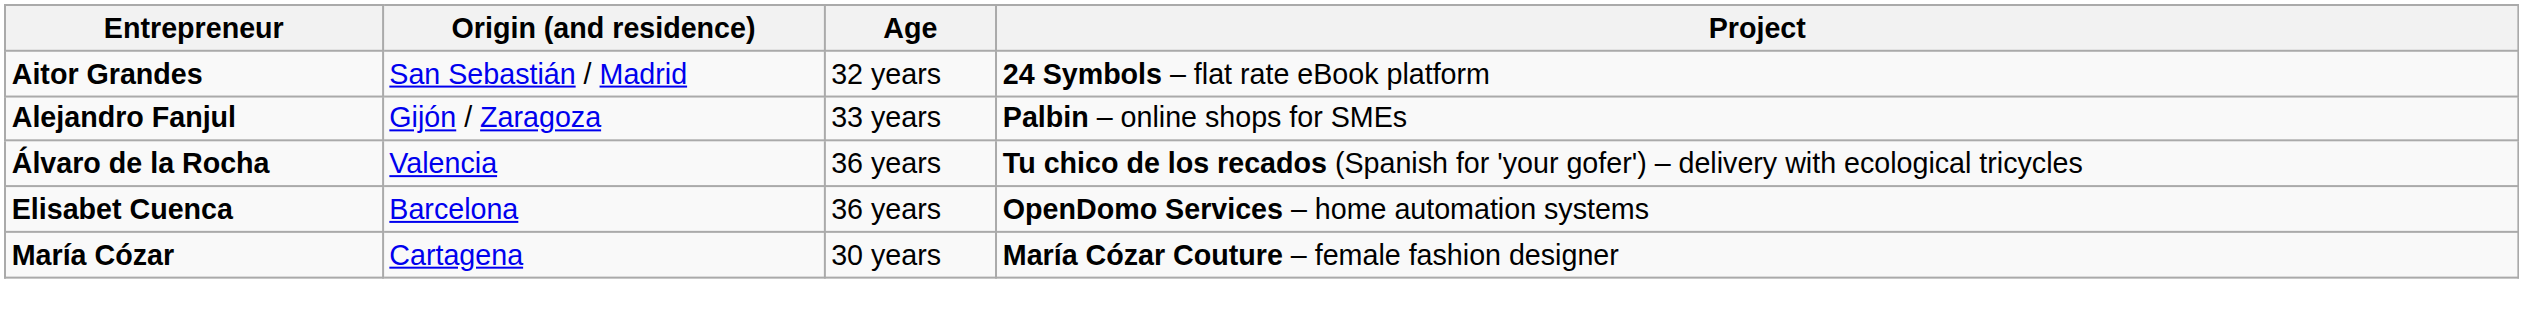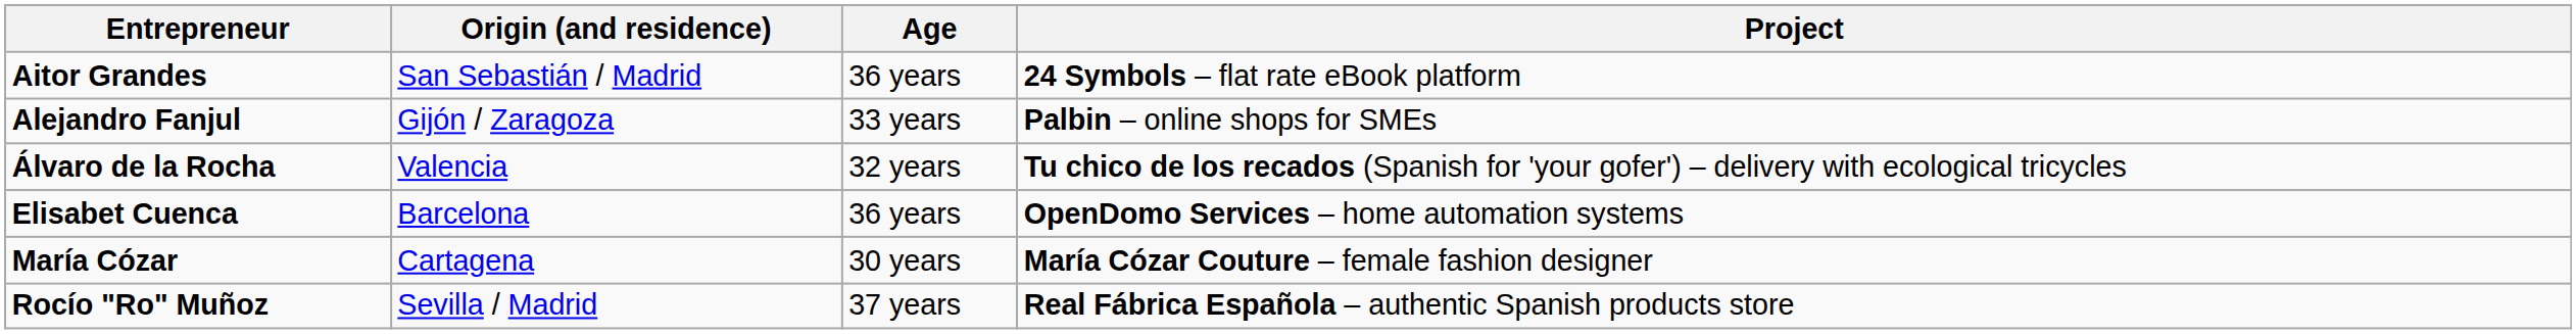 <table class="wikitable" style="font-size:90%; width:100%;">
 <tr>
 <th>Entrepreneur</th>
 <th>Origin (and residence)</th>
 <th>Age</th>
 <th>Project</th>
 </tr>
 <tr>
 <td><strong>Aitor Grandes</strong></td>
 <td><a href='#'>San Sebastián</a> /  <a href='#'>Madrid</a></td>
-<td>32 years</td>
+<td>36 years</td>
 <td><strong>24 Symbols</strong> – flat rate eBook platform</td>
 </tr>
 <tr>
 <td><strong>Alejandro Fanjul</strong></td>
 <td><a href='#'>Gijón</a> /  <a href='#'>Zaragoza</a></td>
 <td>33 years</td>
 <td><strong>Palbin</strong> – online shops for SMEs</td>
 </tr>
 <tr>
 <td><strong>Álvaro de la Rocha</strong></td>
 <td><a href='#'>Valencia</a></td>
-<td>36 years</td>
+<td>32 years</td>
 <td><strong>Tu chico de los recados</strong> (Spanish for 'your gofer') – delivery with ecological tricycles</td>
 </tr>
 <tr>
 <td><strong>Elisabet Cuenca</strong></td>
 <td><a href='#'>Barcelona</a></td>
 <td>36 years</td>
 <td><strong>OpenDomo Services</strong> – home automation systems</td>
 </tr>
 <tr>
 <td><strong>María Cózar</strong></td>
 <td><a href='#'>Cartagena</a></td>
 <td>30 years</td>
 <td><strong>María Cózar Couture</strong> – female fashion designer</td>
 </tr>
+<tr>
+<td><strong>Rocío "Ro" Muñoz</strong></td>
+<td><a href='#'>Sevilla</a> / <a href='#'>Madrid</a></td>
+<td>37 years</td>
+<td><strong>Real Fábrica Española</strong> – authentic Spanish products store</td>
+</tr>
 </table>
